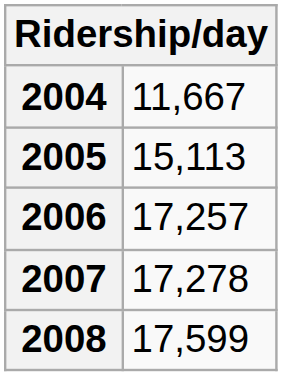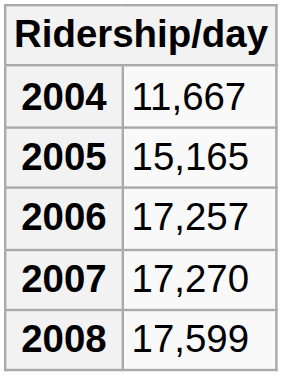 <table class="wikitable" align="left" cellpadding="5" style="margin: 0 1em 0 0">
 <tr>
 <th colspan="2">Ridership/day</th>
 </tr>
 <tr>
 <th>2004</th>
 <td>11,667</td>
 </tr>
 <tr>
 <th>2005</th>
-<td>15,113</td>
+<td>15,165</td>
 </tr>
 <tr>
 <th>2006</th>
 <td>17,257</td>
 </tr>
 <tr>
 <th>2007</th>
-<td>17,278</td>
+<td>17,270</td>
 </tr>
 <tr>
 <th>2008</th>
 <td>17,599</td>
 </tr>
 </table>
